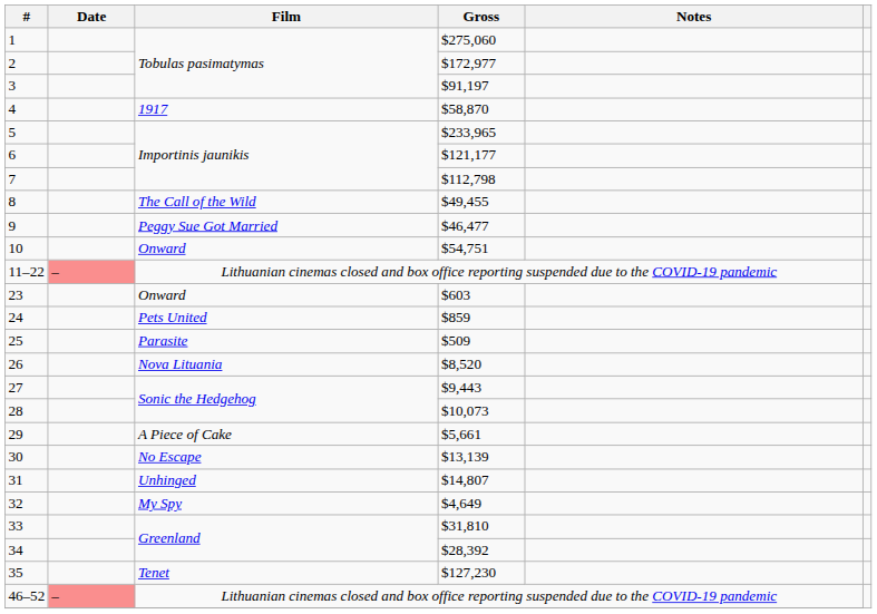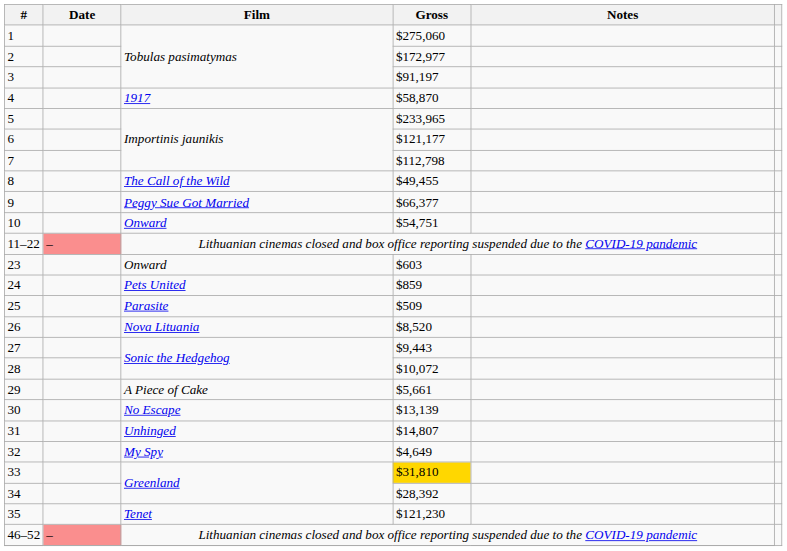 <table class="wikitable sortable">
 <tr>
 <th width="5%">#</th>
 <th width="10%">Date</th>
 <th width="35%">Film</th>
 <th width="10%">Gross</th>
 <th>Notes</th>
 <th></th>
 </tr>
 <tr>
 <td>1</td>
 <td></td>
 <td rowspan="3"><em>Tobulas pasimatymas</em></td>
 <td>$275,060</td>
 <td></td>
 <td></td>
 </tr>
 <tr>
 <td>2</td>
 <td></td>
 <td>$172,977</td>
 <td></td>
 <td></td>
 </tr>
 <tr>
 <td>3</td>
 <td></td>
 <td>$91,197</td>
 <td></td>
 <td></td>
 </tr>
 <tr>
 <td>4</td>
 <td></td>
 <td><em><a href='#'>1917</a></em></td>
 <td>$58,870</td>
 <td></td>
 <td></td>
 </tr>
 <tr>
 <td>5</td>
 <td></td>
 <td rowspan="3"><em>Importinis jaunikis</em></td>
 <td>$233,965</td>
 <td></td>
 <td></td>
 </tr>
 <tr>
 <td>6</td>
 <td></td>
 <td>$121,177</td>
 <td></td>
 <td></td>
 </tr>
 <tr>
 <td>7</td>
 <td></td>
 <td>$112,798</td>
 <td></td>
 <td></td>
 </tr>
 <tr>
 <td>8</td>
 <td></td>
 <td><em><a href='#'>The Call of the Wild</a></em></td>
 <td>$49,455</td>
 <td></td>
 <td></td>
 </tr>
 <tr>
 <td>9</td>
 <td></td>
 <td><em><a href='#'>Peggy Sue Got Married</a></em></td>
-<td>$46,477</td>
+<td>$66,377</td>
 <td></td>
 <td></td>
 </tr>
 <tr>
 <td>10</td>
 <td></td>
 <td><em><a href='#'>Onward</a></em></td>
 <td>$54,751</td>
 <td></td>
 <td></td>
 </tr>
 <tr>
 <td>11–22</td>
 <td style="background: #fa8e8e;"> – </td>
 <td align="center" colspan="3"><em>Lithuanian cinemas closed and box office reporting suspended due to the <a href='#'>COVID-19 pandemic</a></em></td>
 </tr>
 <tr>
 <td>23</td>
 <td></td>
 <td><em>Onward</em></td>
 <td>$603</td>
 <td></td>
 <td></td>
 </tr>
 <tr>
 <td>24</td>
 <td></td>
 <td><em><a href='#'>Pets United</a></em></td>
 <td>$859</td>
 <td></td>
 <td></td>
 </tr>
 <tr>
 <td>25</td>
 <td></td>
 <td><em><a href='#'>Parasite</a></em></td>
 <td>$509</td>
 <td></td>
 <td></td>
 </tr>
 <tr>
 <td>26</td>
 <td></td>
 <td><em><a href='#'>Nova Lituania</a></em></td>
 <td>$8,520</td>
 <td></td>
 <td></td>
 </tr>
 <tr>
 <td>27</td>
 <td></td>
 <td rowspan="2"><em><a href='#'>Sonic the Hedgehog</a></em></td>
 <td>$9,443</td>
 <td></td>
 <td></td>
 </tr>
 <tr>
 <td>28</td>
 <td></td>
-<td>$10,073</td>
+<td>$10,072</td>
 <td></td>
 <td></td>
 </tr>
 <tr>
 <td>29</td>
 <td></td>
 <td><em>A Piece of Cake</em></td>
 <td>$5,661</td>
 <td></td>
 <td></td>
 </tr>
 <tr>
 <td>30</td>
 <td></td>
 <td><em><a href='#'>No Escape</a></em></td>
 <td>$13,139</td>
 <td></td>
 <td></td>
 </tr>
 <tr>
 <td>31</td>
 <td></td>
 <td><em><a href='#'>Unhinged</a></em></td>
 <td>$14,807</td>
 <td></td>
 <td></td>
 </tr>
 <tr>
 <td>32</td>
 <td></td>
 <td><em><a href='#'>My Spy</a></em></td>
 <td>$4,649</td>
 <td></td>
 <td></td>
 </tr>
 <tr>
 <td>33</td>
 <td></td>
 <td rowspan="2"><em><a href='#'>Greenland</a></em></td>
-<td>$31,810</td>
+<td style="background: gold;">$31,810</td>
 <td></td>
 <td></td>
 </tr>
 <tr>
 <td>34</td>
 <td></td>
 <td>$28,392</td>
 <td></td>
 <td></td>
 </tr>
 <tr>
 <td>35</td>
 <td></td>
 <td><em><a href='#'>Tenet</a></em></td>
-<td>$127,230</td>
+<td>$121,230</td>
 <td></td>
 <td></td>
 </tr>
 <tr>
 <td>46–52</td>
 <td style="background: #fa8e8e;"> – </td>
 <td align="center" colspan="3"><em>Lithuanian cinemas closed and box office reporting suspended due to the <a href='#'>COVID-19 pandemic</a></em></td>
 </tr>
 <tr>
 </tr>
 </table>
